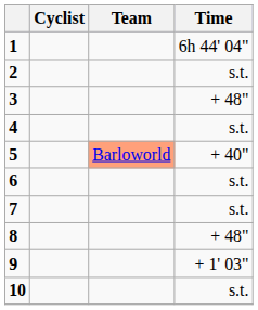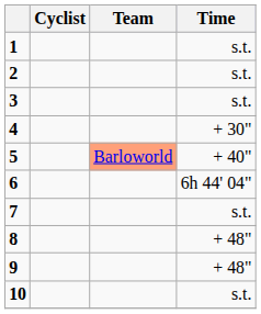 <table class="wikitable">
 <tr style="background:#ccccff;">
 <th></th>
 <th>Cyclist</th>
 <th>Team</th>
 <th>Time</th>
 </tr>
 <tr>
 <td><strong>1</strong></td>
 <td></td>
 <td></td>
-<td>6h 44' 04"</td>
+<td align="right">s.t.</td>
 </tr>
 <tr>
 <td><strong>2</strong></td>
 <td></td>
 <td></td>
 <td align="right">s.t.</td>
 </tr>
 <tr>
 <td><strong>3</strong></td>
 <td></td>
 <td></td>
-<td align="right">+ 48"</td>
+<td align="right">s.t.</td>
 </tr>
 <tr>
 <td><strong>4</strong></td>
 <td></td>
 <td></td>
-<td align="right">s.t.</td>
+<td align="right">+ 30"</td>
 </tr>
 <tr>
 <td><strong>5</strong></td>
 <td></td>
 <td style="background: lightsalmon;"><a href='#'>Barloworld</a></td>
 <td align="right">+ 40"</td>
 </tr>
 <tr>
 <td><strong>6</strong></td>
 <td><del></del></td>
 <td><del></del></td>
-<td align="right">s.t.</td>
+<td>6h 44' 04"</td>
 </tr>
 <tr>
 <td><strong>7</strong></td>
 <td></td>
 <td></td>
 <td align="right">s.t.</td>
 </tr>
 <tr>
 <td><strong>8</strong></td>
 <td></td>
 <td></td>
 <td align="right">+ 48"</td>
 </tr>
 <tr>
 <td><strong>9</strong></td>
 <td></td>
 <td></td>
-<td align="right">+ 1' 03"</td>
+<td align="right">+ 48"</td>
 </tr>
 <tr>
 <td><strong>10</strong></td>
 <td></td>
 <td></td>
 <td align="right">s.t.</td>
 </tr>
 <tr>
 </tr>
 </table>
